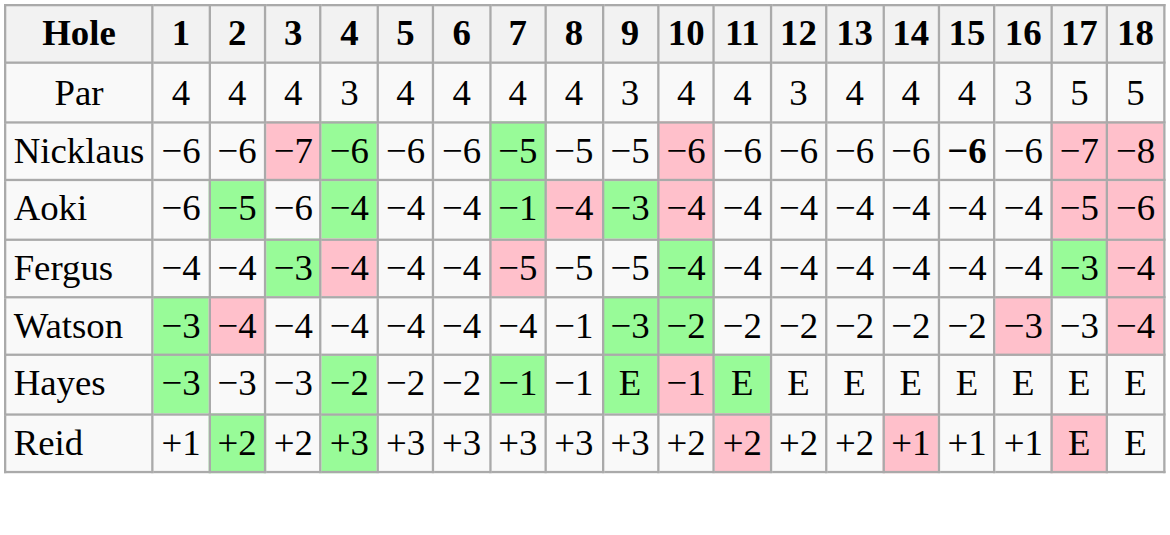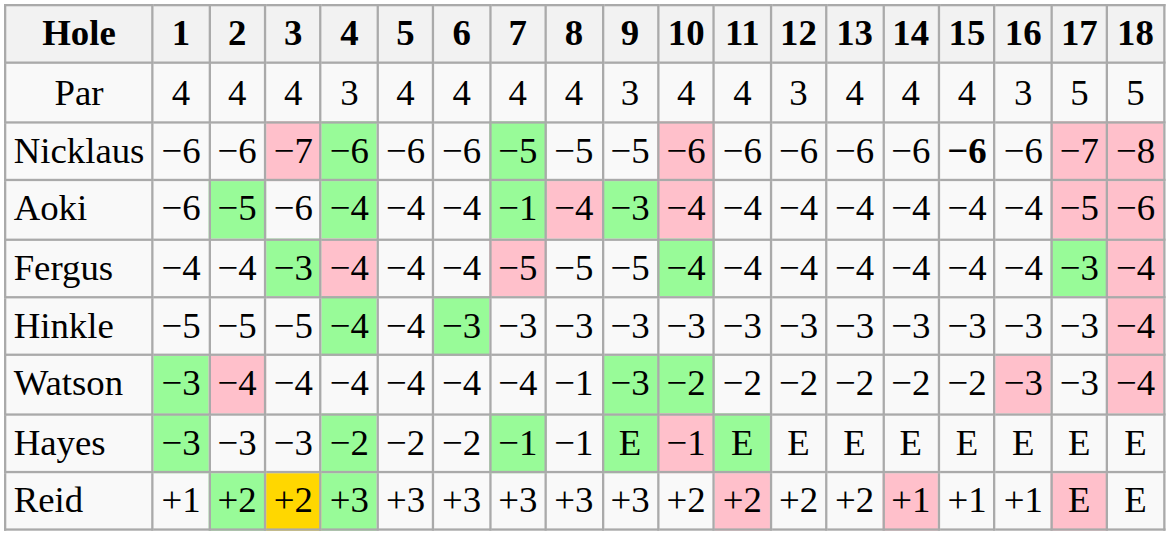 <table class="wikitable" style="text-align:center">
 <tr>
 <th>Hole</th>
 <th>1</th>
 <th>2</th>
 <th>3</th>
 <th>4</th>
 <th>5</th>
 <th>6</th>
 <th>7</th>
 <th>8</th>
 <th>9</th>
 <th>10</th>
 <th>11</th>
 <th>12</th>
 <th>13</th>
 <th>14</th>
 <th>15</th>
 <th>16</th>
 <th>17</th>
 <th>18</th>
 </tr>
 <tr>
 <td>Par</td>
 <td>4</td>
 <td>4</td>
 <td>4</td>
 <td>3</td>
 <td>4</td>
 <td>4</td>
 <td>4</td>
 <td>4</td>
 <td>3</td>
 <td>4</td>
 <td>4</td>
 <td>3</td>
 <td>4</td>
 <td>4</td>
 <td>4</td>
 <td>3</td>
 <td>5</td>
 <td>5</td>
 </tr>
 <tr>
 <td align=left> Nicklaus</td>
 <td>−6</td>
 <td>−6</td>
 <td style="background: Pink;">−7</td>
 <td style="background: PaleGreen;">−6</td>
 <td>−6</td>
 <td>−6</td>
 <td style="background: PaleGreen;">−5</td>
 <td>−5</td>
 <td>−5</td>
 <td style="background: Pink;">−6</td>
 <td>−6</td>
 <td>−6</td>
 <td>−6</td>
 <td>−6</td>
 <td><strong>−6</strong></td>
 <td>−6</td>
 <td style="background: Pink;">−7</td>
 <td style="background: Pink;">−8</td>
 </tr>
 <tr>
 <td align=left> Aoki</td>
 <td>−6</td>
 <td style="background: PaleGreen;">−5</td>
 <td>−6</td>
 <td style="background: PaleGreen;">−4</td>
 <td>−4</td>
 <td>−4</td>
 <td style="background: PaleGreen;">−1</td>
 <td style="background: Pink;">−4</td>
 <td style="background: PaleGreen;">−3</td>
 <td style="background: Pink;">−4</td>
 <td>−4</td>
 <td>−4</td>
 <td>−4</td>
 <td>−4</td>
 <td>−4</td>
 <td>−4</td>
 <td style="background: Pink;">−5</td>
 <td style="background: Pink;">−6</td>
 </tr>
 <tr>
 <td align=left> Fergus</td>
 <td>−4</td>
 <td>−4</td>
 <td style="background: PaleGreen;">−3</td>
 <td style="background: Pink;">−4</td>
 <td>−4</td>
 <td>−4</td>
 <td style="background: Pink;">−5</td>
 <td>−5</td>
 <td>−5</td>
 <td style="background: PaleGreen;">−4</td>
 <td>−4</td>
 <td>−4</td>
 <td>−4</td>
 <td>−4</td>
 <td>−4</td>
 <td>−4</td>
 <td style="background: PaleGreen;">−3</td>
 <td style="background: Pink;">−4</td>
 </tr>
 <tr>
+<td align=left> Hinkle</td>
+<td>−5</td>
+<td>−5</td>
+<td>−5</td>
+<td style="background: PaleGreen;">−4</td>
+<td>−4</td>
+<td style="background: PaleGreen;">−3</td>
+<td>−3</td>
+<td>−3</td>
+<td>−3</td>
+<td>−3</td>
+<td>−3</td>
+<td>−3</td>
+<td>−3</td>
+<td>−3</td>
+<td>−3</td>
+<td>−3</td>
+<td>−3</td>
+<td style="background: Pink;">−4</td>
+</tr>
+<tr>
 <td align=left> Watson</td>
 <td style="background: PaleGreen;">−3</td>
 <td style="background: Pink;">−4</td>
 <td>−4</td>
 <td>−4</td>
 <td>−4</td>
 <td>−4</td>
 <td>−4</td>
 <td>−1</td>
 <td style="background: PaleGreen;">−3</td>
 <td style="background: PaleGreen;">−2</td>
 <td>−2</td>
 <td>−2</td>
 <td>−2</td>
 <td>−2</td>
 <td>−2</td>
 <td style="background: Pink;">−3</td>
 <td>−3</td>
 <td style="background: Pink;">−4</td>
 </tr>
 <tr>
 <td align=left> Hayes</td>
 <td style="background: PaleGreen;">−3</td>
 <td>−3</td>
 <td>−3</td>
 <td style="background: PaleGreen;">−2</td>
 <td>−2</td>
 <td>−2</td>
 <td style="background: PaleGreen;">−1</td>
 <td>−1</td>
 <td style="background: PaleGreen;">E</td>
 <td style="background: Pink;">−1</td>
 <td style="background: PaleGreen;">E</td>
 <td>E</td>
 <td>E</td>
 <td>E</td>
 <td>E</td>
 <td>E</td>
 <td>E</td>
 <td>E</td>
 </tr>
 <tr>
 <td align=left> Reid</td>
 <td>+1</td>
 <td style="background: PaleGreen;">+2</td>
-<td>+2</td>
+<td style="background: gold;">+2</td>
 <td style="background: PaleGreen;">+3</td>
 <td>+3</td>
 <td>+3</td>
 <td>+3</td>
 <td>+3</td>
 <td>+3</td>
 <td>+2</td>
 <td style="background: Pink;">+2</td>
 <td>+2</td>
 <td>+2</td>
 <td style="background: Pink;">+1</td>
 <td>+1</td>
 <td>+1</td>
 <td style="background: Pink;">E</td>
 <td>E</td>
 </tr>
 </table>
